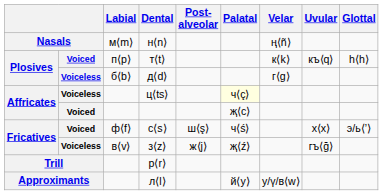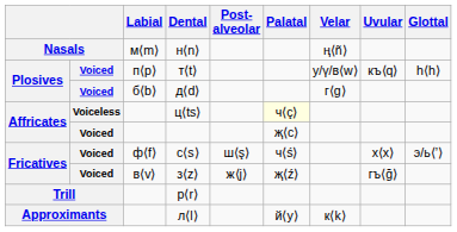 <table class="wikitable">
 <tr>
 <th colspan="2"></th>
 <th><a href='#'>Labial</a></th>
 <th><a href='#'>Dental</a></th>
 <th><a href='#'>Post-<br>alveolar</a></th>
 <th><a href='#'>Palatal</a></th>
 <th><a href='#'>Velar</a></th>
 <th><a href='#'>Uvular</a></th>
 <th><a href='#'>Glottal</a></th>
 </tr>
 <tr align=center>
 <th colspan="2"><a href='#'>Nasals</a></th>
 <td>м⟨m⟩<br></td>
 <td>н⟨n⟩<br></td>
 <td></td>
 <td></td>
 <td>ң⟨ñ⟩<br></td>
 <td></td>
 <td></td>
 </tr>
 <tr align=center>
 <th rowspan="2"><a href='#'>Plosives</a></th>
 <th><small><a href='#'>Voiced</a></small></th>
 <td>п⟨p⟩<br></td>
 <td>т⟨t⟩<br></td>
 <td></td>
 <td></td>
-<td>к⟨k⟩<br></td>
+<td>у/ү/в⟨w⟩<br></td>
 <td>къ⟨q⟩<br></td>
 <td>һ⟨h⟩<br></td>
 </tr>
 <tr align="center">
-<th><small><a href='#'>Voiceless</a></small></th>
+<th><small><a href='#'>Voiced</a></small></th>
 <td>б⟨b⟩<br></td>
 <td>д⟨d⟩<br></td>
 <td></td>
 <td></td>
 <td>г⟨g⟩<br></td>
 <td></td>
 <td></td>
 </tr>
 <tr align=center>
 <th rowspan="2"><a href='#'>Affricates</a></th>
 <th><small>Voiceless</small></th>
 <td></td>
 <td>ц⟨ts⟩<br></td>
 <td></td>
 <td style="background: lightyellow;">ч⟨ç⟩<br></td>
 <td></td>
 <td></td>
 <td></td>
 </tr>
 <tr align=center>
 <th><small>Voiced</small></th>
 <td></td>
 <td></td>
 <td></td>
 <td>җ⟨c⟩<br></td>
 <td></td>
 <td></td>
 <td></td>
 </tr>
 <tr align=center>
 <th rowspan="2"><a href='#'>Fricatives</a></th>
 <th><small>Voiced</small></th>
 <td>ф⟨f⟩<br></td>
 <td>с⟨s⟩<br></td>
 <td>ш⟨ş⟩<br></td>
 <td>ч⟨ś⟩<br></td>
 <td></td>
 <td>х⟨x⟩<br></td>
 <td>э/ь⟨ʼ⟩<br></td>
 </tr>
 <tr align=center>
-<th><small>Voiceless</small></th>
+<th><small>Voiced</small></th>
 <td>в⟨v⟩<br></td>
 <td>з⟨z⟩<br></td>
 <td>ж⟨j⟩<br></td>
 <td>җ⟨ź⟩<br></td>
 <td></td>
 <td>гъ⟨ğ⟩<br></td>
 <td></td>
 </tr>
 <tr align=center>
 <th colspan="2"><a href='#'>Trill</a></th>
 <td></td>
 <td>р⟨r⟩<br></td>
 <td></td>
 <td></td>
 <td></td>
 <td></td>
 <td></td>
 </tr>
 <tr align=center>
 <th colspan="2"><a href='#'>Approximants</a></th>
 <td></td>
 <td>л⟨l⟩<br></td>
 <td></td>
 <td>й⟨y⟩<br></td>
-<td>у/ү/в⟨w⟩<br></td>
+<td>к⟨k⟩<br></td>
 <td></td>
 <td></td>
 </tr>
 </table>
